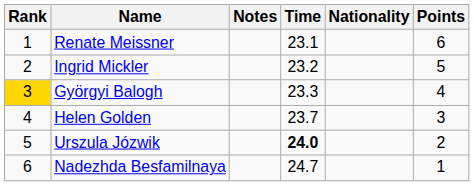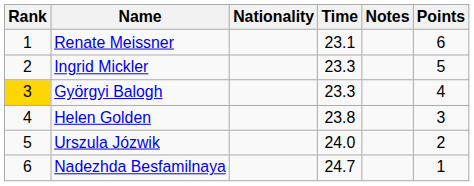 <table class="wikitable sortable" style="text-align:center">
 <tr>
 <th>Rank</th>
 <th>Name</th>
+<th>Nationality</th>
+<th>Time</th>
 <th>Notes</th>
-<th>Time</th>
-<th>Nationality</th>
 <th>Points</th>
 </tr>
 <tr>
 <td>1</td>
 <td align=left><a href='#'>Renate Meissner</a></td>
+<td align=left></td>
+<td>23.1</td>
 <td></td>
-<td>23.1</td>
-<td align=left></td>
 <td>6</td>
 </tr>
 <tr>
 <td>2</td>
 <td align=left><a href='#'>Ingrid Mickler</a></td>
+<td align=left></td>
+<td>23.3</td>
 <td></td>
-<td>23.2</td>
-<td align=left></td>
 <td>5</td>
 </tr>
 <tr>
 <td style="background: gold;">3</td>
 <td align=left><a href='#'>Györgyi Balogh</a></td>
+<td align=left></td>
+<td>23.3</td>
 <td></td>
-<td>23.3</td>
-<td align=left></td>
 <td>4</td>
 </tr>
 <tr>
 <td>4</td>
 <td align=left><a href='#'>Helen Golden</a></td>
+<td align=left></td>
+<td>23.8</td>
 <td></td>
-<td>23.7</td>
-<td align=left></td>
 <td>3</td>
 </tr>
 <tr>
 <td>5</td>
 <td align=left><a href='#'>Urszula Józwik</a></td>
+<td align=left></td>
+<td>24.0</td>
 <td></td>
-<td><strong>24.0</strong></td>
-<td align=left></td>
 <td>2</td>
 </tr>
 <tr>
 <td>6</td>
 <td align=left><a href='#'>Nadezhda Besfamilnaya</a></td>
+<td align=left></td>
+<td>24.7</td>
 <td></td>
-<td>24.7</td>
-<td align=left></td>
 <td>1</td>
 </tr>
 </table>
